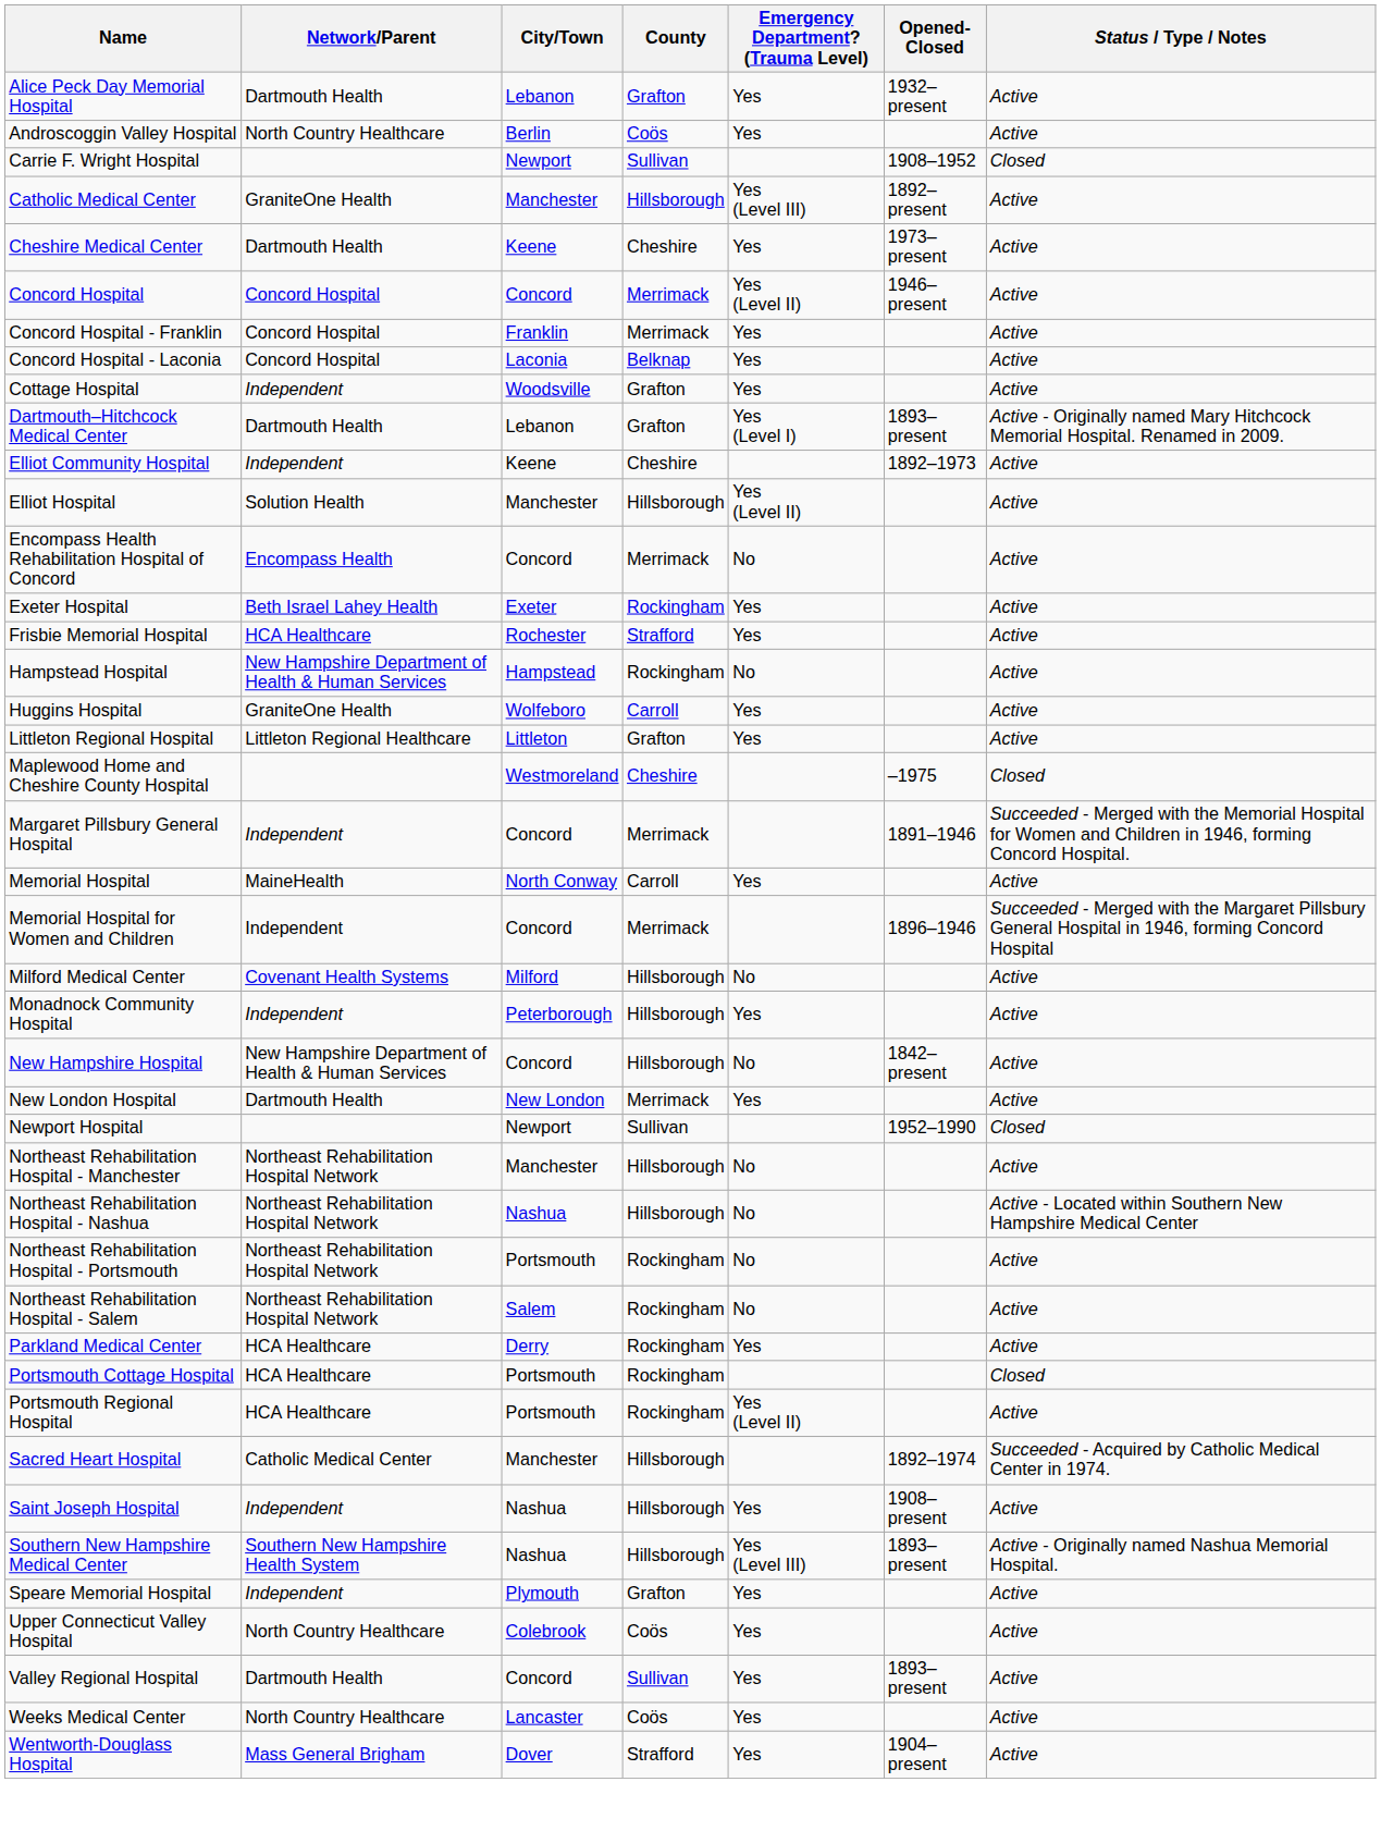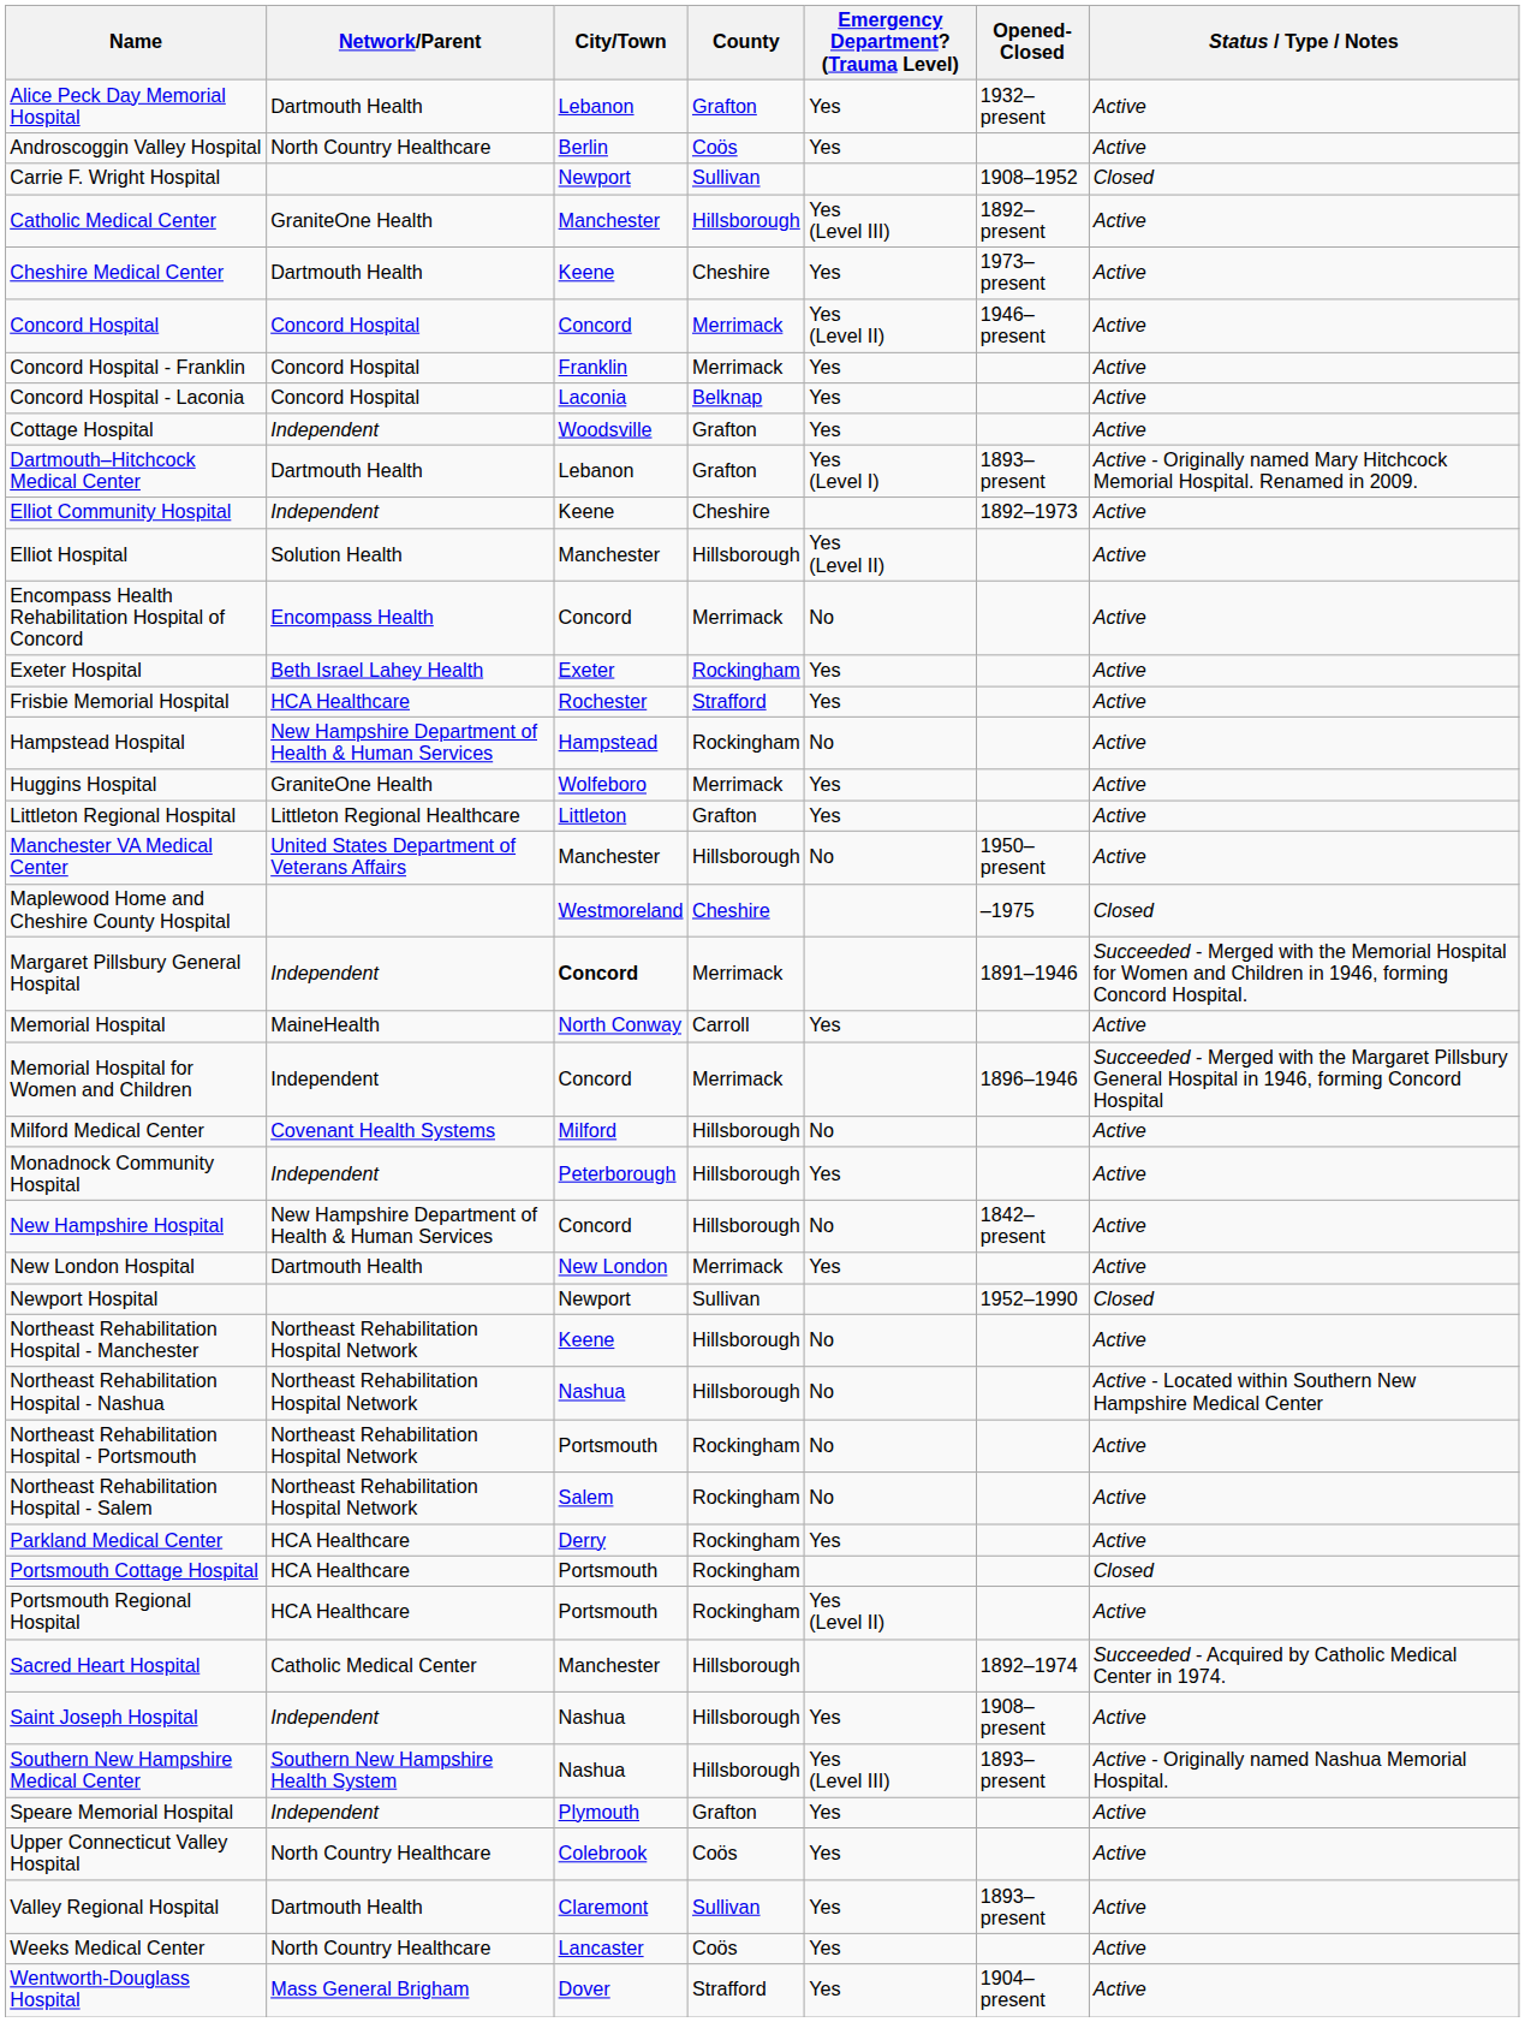 <table class="wikitable sortable sticky-header">
 <tr>
 <th>Name</th>
 <th><a href='#'>Network</a>/Parent</th>
 <th>City/Town</th>
 <th>County</th>
 <th><a href='#'>Emergency Department</a>?<br>(<a href='#'>Trauma</a> Level)</th>
 <th>Opened-Closed</th>
 <th><em>Status</em> / Type / Notes</th>
 </tr>
 <tr>
 <td><a href='#'>Alice Peck Day Memorial Hospital</a></td>
 <td>Dartmouth Health</td>
 <td><a href='#'>Lebanon</a></td>
 <td><a href='#'>Grafton</a></td>
 <td>Yes</td>
 <td>1932–present</td>
 <td><em>Active</em></td>
 </tr>
 <tr>
 <td>Androscoggin Valley Hospital</td>
 <td>North Country Healthcare</td>
 <td><a href='#'>Berlin</a></td>
 <td><a href='#'>Coös</a></td>
 <td>Yes</td>
 <td></td>
 <td><em>Active</em></td>
 </tr>
 <tr>
 <td>Carrie F. Wright Hospital</td>
 <td></td>
 <td><a href='#'>Newport</a></td>
 <td><a href='#'>Sullivan</a></td>
 <td></td>
 <td>1908–1952</td>
 <td><em>Closed</em></td>
 </tr>
 <tr>
 <td><a href='#'>Catholic Medical Center</a></td>
 <td>GraniteOne Health</td>
 <td><a href='#'>Manchester</a></td>
 <td><a href='#'>Hillsborough</a></td>
 <td>Yes<br>(Level III)</td>
 <td>1892–present</td>
 <td><em>Active</em></td>
 </tr>
 <tr>
 <td><a href='#'>Cheshire Medical Center</a></td>
 <td>Dartmouth Health</td>
 <td><a href='#'>Keene</a></td>
 <td>Cheshire</td>
 <td>Yes</td>
 <td>1973–present</td>
 <td><em>Active</em></td>
 </tr>
 <tr>
 <td><a href='#'>Concord Hospital</a></td>
 <td><a href='#'>Concord Hospital</a></td>
 <td><a href='#'>Concord</a></td>
 <td><a href='#'>Merrimack</a></td>
 <td>Yes<br>(Level II)</td>
 <td>1946–present</td>
 <td><em>Active</em></td>
 </tr>
 <tr>
 <td>Concord Hospital - Franklin</td>
 <td>Concord Hospital</td>
 <td><a href='#'>Franklin</a></td>
 <td>Merrimack</td>
 <td>Yes</td>
 <td></td>
 <td><em>Active</em></td>
 </tr>
 <tr>
 <td>Concord Hospital - Laconia</td>
 <td>Concord Hospital</td>
 <td><a href='#'>Laconia</a></td>
 <td><a href='#'>Belknap</a></td>
 <td>Yes</td>
 <td></td>
 <td><em>Active</em></td>
 </tr>
 <tr>
 <td>Cottage Hospital</td>
 <td><em>Independent</em></td>
 <td><a href='#'>Woodsville</a></td>
 <td>Grafton</td>
 <td>Yes</td>
 <td></td>
 <td><em>Active</em></td>
 </tr>
 <tr>
 <td><a href='#'>Dartmouth–Hitchcock Medical Center</a></td>
 <td>Dartmouth Health</td>
 <td>Lebanon</td>
 <td>Grafton</td>
 <td>Yes<br>(Level I)</td>
 <td>1893–present</td>
 <td><em>Active</em> - Originally named Mary Hitchcock Memorial Hospital. Renamed in 2009.</td>
 </tr>
 <tr>
 <td><a href='#'>Elliot Community Hospital</a></td>
 <td><em>Independent</em></td>
 <td>Keene</td>
 <td>Cheshire</td>
 <td></td>
 <td>1892–1973</td>
 <td><em>Active</em></td>
 </tr>
 <tr>
 <td>Elliot Hospital</td>
 <td>Solution Health</td>
 <td>Manchester</td>
 <td>Hillsborough</td>
 <td>Yes<br>(Level II)</td>
 <td></td>
 <td><em>Active</em></td>
 </tr>
 <tr>
 <td>Encompass Health Rehabilitation Hospital of Concord</td>
 <td><a href='#'>Encompass Health</a></td>
 <td>Concord</td>
 <td>Merrimack</td>
 <td>No</td>
 <td></td>
 <td><em>Active</em></td>
 </tr>
 <tr>
 <td>Exeter Hospital</td>
 <td><a href='#'>Beth Israel Lahey Health</a></td>
 <td><a href='#'>Exeter</a></td>
 <td><a href='#'>Rockingham</a></td>
 <td>Yes</td>
 <td></td>
 <td><em>Active</em></td>
 </tr>
 <tr>
 <td>Frisbie Memorial Hospital</td>
 <td><a href='#'>HCA Healthcare</a></td>
 <td><a href='#'>Rochester</a></td>
 <td><a href='#'>Strafford</a></td>
 <td>Yes</td>
 <td></td>
 <td><em>Active</em></td>
 </tr>
 <tr>
 <td>Hampstead Hospital</td>
 <td><a href='#'>New Hampshire Department of Health & Human Services</a></td>
 <td><a href='#'>Hampstead</a></td>
 <td>Rockingham</td>
 <td>No</td>
 <td></td>
 <td><em>Active</em></td>
 </tr>
 <tr>
 <td>Huggins Hospital</td>
 <td>GraniteOne Health</td>
 <td><a href='#'>Wolfeboro</a></td>
-<td><a href='#'>Carroll</a></td>
+<td>Merrimack</td>
 <td>Yes</td>
 <td></td>
 <td><em>Active</em></td>
 </tr>
 <tr>
 <td>Littleton Regional Hospital</td>
 <td>Littleton Regional Healthcare</td>
 <td><a href='#'>Littleton</a></td>
 <td>Grafton</td>
 <td>Yes</td>
 <td></td>
 <td><em>Active</em></td>
 </tr>
 <tr>
+<td><a href='#'>Manchester VA Medical Center</a></td>
+<td><a href='#'>United States Department of Veterans Affairs</a></td>
+<td>Manchester</td>
+<td>Hillsborough</td>
+<td>No</td>
+<td>1950–present</td>
+<td><em>Active</em></td>
+</tr>
+<tr>
 <td>Maplewood Home and Cheshire County Hospital</td>
 <td></td>
 <td><a href='#'>Westmoreland</a></td>
 <td><a href='#'>Cheshire</a></td>
 <td></td>
 <td>–1975</td>
 <td><em>Closed</em></td>
 </tr>
 <tr>
 <td>Margaret Pillsbury General Hospital</td>
 <td><em>Independent</em></td>
-<td>Concord</td>
+<td><strong>Concord</strong></td>
 <td>Merrimack</td>
 <td></td>
 <td>1891–1946</td>
 <td><em>Succeeded</em> - Merged with the Memorial Hospital for Women and Children in 1946, forming Concord Hospital.</td>
 </tr>
 <tr>
 <td>Memorial Hospital</td>
 <td>MaineHealth</td>
 <td><a href='#'>North Conway</a></td>
 <td>Carroll</td>
 <td>Yes</td>
 <td></td>
 <td><em>Active</em></td>
 </tr>
 <tr>
 <td>Memorial Hospital for Women and Children</td>
 <td>Independent</td>
 <td>Concord</td>
 <td>Merrimack</td>
 <td></td>
 <td>1896–1946</td>
 <td><em>Succeeded</em> - Merged with the Margaret Pillsbury General Hospital in 1946, forming Concord Hospital</td>
 </tr>
 <tr>
 <td>Milford Medical Center</td>
 <td><a href='#'>Covenant Health Systems</a></td>
 <td><a href='#'>Milford</a></td>
 <td>Hillsborough</td>
 <td>No</td>
 <td></td>
 <td><em>Active</em></td>
 </tr>
 <tr>
 <td>Monadnock Community Hospital</td>
 <td><em>Independent</em></td>
 <td><a href='#'>Peterborough</a></td>
 <td>Hillsborough</td>
 <td>Yes</td>
 <td></td>
 <td><em>Active</em></td>
 </tr>
 <tr>
 <td><a href='#'>New Hampshire Hospital</a></td>
 <td>New Hampshire Department of Health & Human Services</td>
 <td>Concord</td>
 <td>Hillsborough</td>
 <td>No</td>
 <td>1842–present</td>
 <td><em>Active</em></td>
 </tr>
 <tr>
 <td>New London Hospital</td>
 <td>Dartmouth Health</td>
 <td><a href='#'>New London</a></td>
 <td>Merrimack</td>
 <td>Yes</td>
 <td></td>
 <td><em>Active</em></td>
 </tr>
 <tr>
 <td>Newport Hospital</td>
 <td></td>
 <td>Newport</td>
 <td>Sullivan</td>
 <td></td>
 <td>1952–1990</td>
 <td><em>Closed</em></td>
 </tr>
 <tr>
 <td>Northeast Rehabilitation Hospital - Manchester</td>
 <td>Northeast Rehabilitation Hospital Network</td>
-<td>Manchester</td>
+<td><a href='#'>Keene</a></td>
 <td>Hillsborough</td>
 <td>No</td>
 <td></td>
 <td><em>Active</em></td>
 </tr>
 <tr>
 <td>Northeast Rehabilitation Hospital - Nashua</td>
 <td>Northeast Rehabilitation Hospital Network</td>
 <td><a href='#'>Nashua</a></td>
 <td>Hillsborough</td>
 <td>No</td>
 <td></td>
 <td><em>Active</em> - Located within Southern New Hampshire Medical Center</td>
 </tr>
 <tr>
 <td>Northeast Rehabilitation Hospital - Portsmouth</td>
 <td>Northeast Rehabilitation Hospital Network</td>
 <td>Portsmouth</td>
 <td>Rockingham</td>
 <td>No</td>
 <td></td>
 <td><em>Active</em></td>
 </tr>
 <tr>
 <td>Northeast Rehabilitation Hospital - Salem</td>
 <td>Northeast Rehabilitation Hospital Network</td>
 <td><a href='#'>Salem</a></td>
 <td>Rockingham</td>
 <td>No</td>
 <td></td>
 <td><em>Active</em></td>
 </tr>
 <tr>
 <td><a href='#'>Parkland Medical Center</a></td>
 <td>HCA Healthcare</td>
 <td><a href='#'>Derry</a></td>
 <td>Rockingham</td>
 <td>Yes</td>
 <td></td>
 <td><em>Active</em></td>
 </tr>
 <tr>
 <td><a href='#'>Portsmouth Cottage Hospital</a></td>
 <td>HCA Healthcare</td>
 <td>Portsmouth</td>
 <td>Rockingham</td>
 <td></td>
 <td></td>
 <td><em>Closed</em></td>
 </tr>
 <tr>
 <td>Portsmouth Regional Hospital</td>
 <td>HCA Healthcare</td>
 <td>Portsmouth</td>
 <td>Rockingham</td>
 <td>Yes<br>(Level II)</td>
 <td></td>
 <td><em>Active</em></td>
 </tr>
 <tr>
 <td><a href='#'>Sacred Heart Hospital</a></td>
 <td>Catholic Medical Center</td>
 <td>Manchester</td>
 <td>Hillsborough</td>
 <td></td>
 <td>1892–1974</td>
 <td><em>Succeeded</em> - Acquired by Catholic Medical Center in 1974.</td>
 </tr>
 <tr>
 <td><a href='#'>Saint Joseph Hospital</a></td>
 <td><em>Independent</em></td>
 <td>Nashua</td>
 <td>Hillsborough</td>
 <td>Yes</td>
 <td>1908–present</td>
 <td><em>Active</em></td>
 </tr>
 <tr>
 <td><a href='#'>Southern New Hampshire Medical Center</a></td>
 <td><a href='#'>Southern New Hampshire Health System</a></td>
 <td>Nashua</td>
 <td>Hillsborough</td>
 <td>Yes<br>(Level III)</td>
 <td>1893–present</td>
 <td><em>Active</em> - Originally named Nashua Memorial Hospital.</td>
 </tr>
 <tr>
 <td>Speare Memorial Hospital</td>
 <td><em>Independent</em></td>
 <td><a href='#'>Plymouth</a></td>
 <td>Grafton</td>
 <td>Yes</td>
 <td></td>
 <td><em>Active</em></td>
 </tr>
 <tr>
 <td>Upper Connecticut Valley Hospital</td>
 <td>North Country Healthcare</td>
 <td><a href='#'>Colebrook</a></td>
 <td>Coös</td>
 <td>Yes</td>
 <td></td>
 <td><em>Active</em></td>
 </tr>
 <tr>
 <td>Valley Regional Hospital</td>
 <td>Dartmouth Health</td>
-<td>Concord</td>
+<td><a href='#'>Claremont</a></td>
 <td><a href='#'>Sullivan</a></td>
 <td>Yes</td>
 <td>1893–present</td>
 <td><em>Active</em></td>
 </tr>
 <tr>
 <td>Weeks Medical Center</td>
 <td>North Country Healthcare</td>
 <td><a href='#'>Lancaster</a></td>
 <td>Coös</td>
 <td>Yes</td>
 <td></td>
 <td><em>Active</em></td>
 </tr>
 <tr>
 <td><a href='#'>Wentworth-Douglass Hospital</a></td>
 <td><a href='#'>Mass General Brigham</a></td>
 <td><a href='#'>Dover</a></td>
 <td>Strafford</td>
 <td>Yes</td>
 <td>1904–present</td>
 <td><em>Active</em></td>
 </tr>
 </table>
